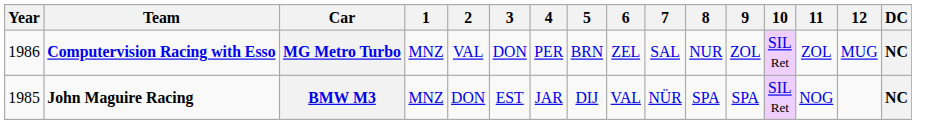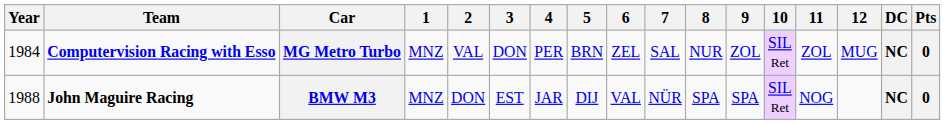 <table class="wikitable" style="text-align:center; font-size:85%">
 <tr>
 <th>Year</th>
 <th>Team</th>
 <th>Car</th>
 <th>1</th>
 <th>2</th>
 <th>3</th>
 <th>4</th>
 <th>5</th>
 <th>6</th>
 <th>7</th>
 <th>8</th>
 <th>9</th>
 <th>10</th>
 <th>11</th>
 <th>12</th>
 <th>DC</th>
+<th>Pts</th>
 </tr>
 <tr>
-<td>1986</td>
+<td>1984</td>
 <td align="left" nowrap> <a href='#'><strong>Computervision Racing with Esso</strong></a></td>
 <th nowrap><a href='#'>MG Metro Turbo</a></th>
 <td><a href='#'>MNZ</a></td>
 <td><a href='#'>VAL</a></td>
 <td><a href='#'>DON</a></td>
 <td><a href='#'>PER</a></td>
 <td><a href='#'>BRN</a></td>
 <td><a href='#'>ZEL</a></td>
 <td><a href='#'>SAL</a></td>
 <td><a href='#'>NUR</a></td>
 <td><a href='#'>ZOL</a></td>
 <td style="background:#EFCFFF;"><a href='#'>SIL</a><br><small>Ret</small></td>
 <td><a href='#'>ZOL</a></td>
 <td><a href='#'>MUG</a></td>
 <th>NC</th>
+<th>0</th>
 </tr>
 <tr>
-<td>1985</td>
+<td>1988</td>
 <td align="left" nowrap> <strong>John Maguire Racing</strong></td>
 <th nowrap><a href='#'>BMW M3</a></th>
 <td><a href='#'>MNZ</a></td>
 <td><a href='#'>DON</a></td>
 <td><a href='#'>EST</a></td>
 <td><a href='#'>JAR</a></td>
 <td><a href='#'>DIJ</a></td>
 <td><a href='#'>VAL</a></td>
 <td><a href='#'>NÜR</a></td>
 <td><a href='#'>SPA</a></td>
 <td><a href='#'>SPA</a></td>
 <td style="background:#EFCFFF;"><a href='#'>SIL</a><br><small>Ret</small></td>
 <td><a href='#'>NOG</a></td>
 <td></td>
 <th>NC</th>
+<th>0</th>
 </tr>
 </table>
